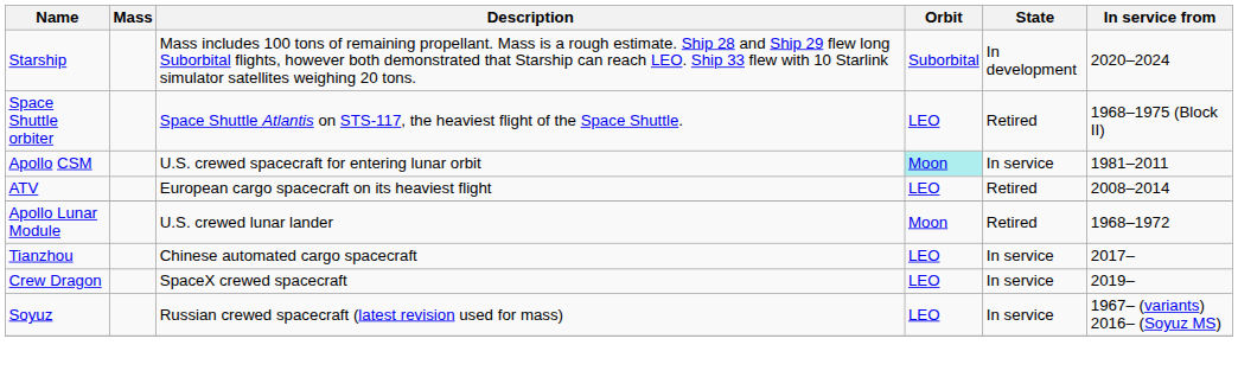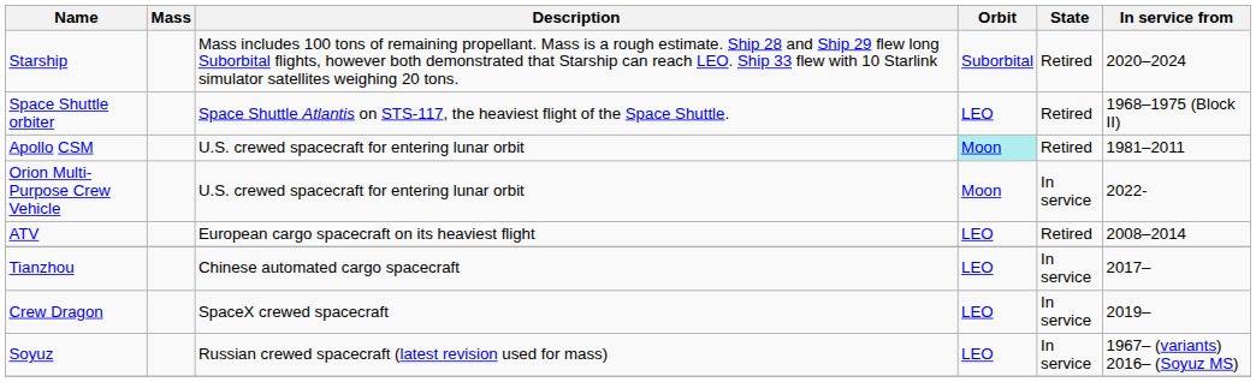 <table class="wikitable sortable sticky-header">
 <tr>
 <th>Name</th>
 <th>Mass</th>
 <th>Description</th>
 <th>Orbit</th>
 <th>State</th>
 <th>In service from</th>
 </tr>
 <tr>
 <td><a href='#'>Starship</a></td>
 <td></td>
 <td>Mass includes 100 tons of  remaining propellant.  Mass is a rough estimate. <a href='#'>Ship 28</a> and <a href='#'>Ship 29</a> flew long <a href='#'>Suborbital</a> flights, however both demonstrated that Starship can reach <a href='#'>LEO</a>. <a href='#'>Ship 33</a> flew with 10 Starlink simulator satellites weighing 20 tons.</td>
 <td><a href='#'>Suborbital</a></td>
-<td>In development</td>
+<td>Retired</td>
 <td>2020–2024</td>
 </tr>
 <tr>
 <td><a href='#'>Space Shuttle orbiter</a></td>
 <td></td>
 <td><a href='#'>Space Shuttle <em>Atlantis</em></a> on <a href='#'>STS-117</a>, the heaviest flight of the <a href='#'>Space Shuttle</a>.</td>
 <td><a href='#'>LEO</a></td>
 <td>Retired</td>
 <td>1968–1975 (Block II)</td>
 </tr>
 <tr>
 <td><a href='#'>Apollo</a> <a href='#'>CSM</a></td>
 <td></td>
 <td>U.S. crewed spacecraft for entering lunar orbit</td>
 <td style="background: paleturquoise;"><a href='#'>Moon</a></td>
+<td>Retired</td>
+<td>1981–2011</td>
+</tr>
+<tr>
+<td><a href='#'>Orion Multi-Purpose Crew Vehicle</a></td>
+<td></td>
+<td>U.S. crewed spacecraft for entering lunar orbit</td>
+<td><a href='#'>Moon</a></td>
 <td>In service</td>
-<td>1981–2011</td>
+<td>2022-</td>
 </tr>
 <tr>
 <td><a href='#'>ATV</a></td>
 <td></td>
 <td>European cargo spacecraft on its heaviest flight</td>
 <td><a href='#'>LEO</a></td>
 <td>Retired</td>
 <td>2008–2014</td>
 </tr>
 <tr>
-</tr>
-<tr>
-<td><a href='#'>Apollo Lunar Module</a></td>
-<td></td>
-<td>U.S. crewed lunar lander</td>
-<td><a href='#'>Moon</a></td>
-<td>Retired</td>
-<td>1968–1972</td>
 </tr>
 <tr>
 <td><a href='#'>Tianzhou</a></td>
 <td></td>
 <td>Chinese automated cargo spacecraft</td>
 <td><a href='#'>LEO</a></td>
 <td>In service</td>
 <td>2017–</td>
 </tr>
 <tr>
 <td><a href='#'>Crew Dragon</a></td>
 <td></td>
 <td>SpaceX crewed spacecraft</td>
 <td><a href='#'>LEO</a></td>
 <td>In service</td>
 <td>2019–</td>
 </tr>
 <tr>
 <td><a href='#'>Soyuz</a></td>
 <td></td>
 <td>Russian crewed spacecraft (<a href='#'>latest revision</a> used for mass)</td>
 <td><a href='#'>LEO</a></td>
 <td>In service</td>
 <td>1967– (<a href='#'>variants</a>) 2016– (<a href='#'>Soyuz MS</a>)</td>
 </tr>
 <tr>
 </tr>
 </table>
